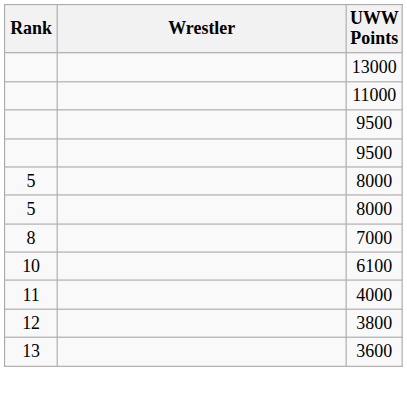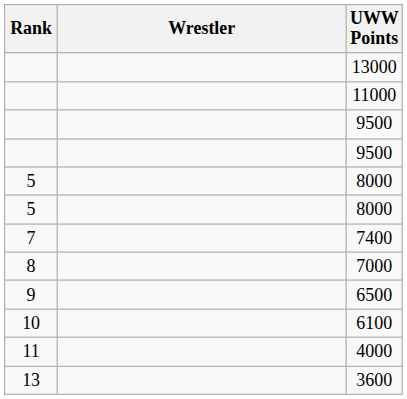 <table class="wikitable" style="text-align: center;">
 <tr>
 <th width=40>Rank</th>
 <th width=250>Wrestler</th>
 <th width=40>UWW Points</th>
 </tr>
 <tr>
 <td></td>
 <td align="left"></td>
 <td>13000</td>
 </tr>
 <tr>
 <td></td>
 <td align="left"></td>
 <td>11000</td>
 </tr>
 <tr>
 <td></td>
 <td align="left"></td>
 <td>9500</td>
 </tr>
 <tr>
 <td></td>
 <td align="left"></td>
 <td>9500</td>
 </tr>
 <tr>
 <td>5</td>
 <td align="left"></td>
 <td>8000</td>
 </tr>
 <tr>
 <td>5</td>
 <td align="left"></td>
 <td>8000</td>
 </tr>
 <tr>
+<td>7</td>
+<td align="left"></td>
+<td>7400</td>
+</tr>
+<tr>
 <td>8</td>
 <td align="left"></td>
 <td>7000</td>
+</tr>
+<tr>
+<td>9</td>
+<td align="left"></td>
+<td>6500</td>
 </tr>
 <tr>
 <td>10</td>
 <td align="left"></td>
 <td>6100</td>
 </tr>
 <tr>
 <td>11</td>
 <td align="left"></td>
 <td>4000</td>
 </tr>
 <tr>
-<td>12</td>
-<td align="left"></td>
-<td>3800</td>
-</tr>
-<tr>
 <td>13</td>
 <td align="left"></td>
 <td>3600</td>
 </tr>
 </table>
